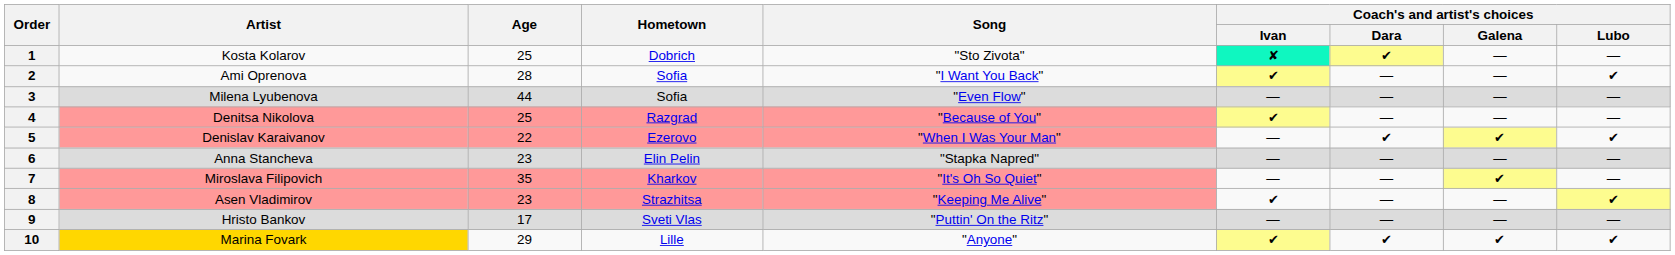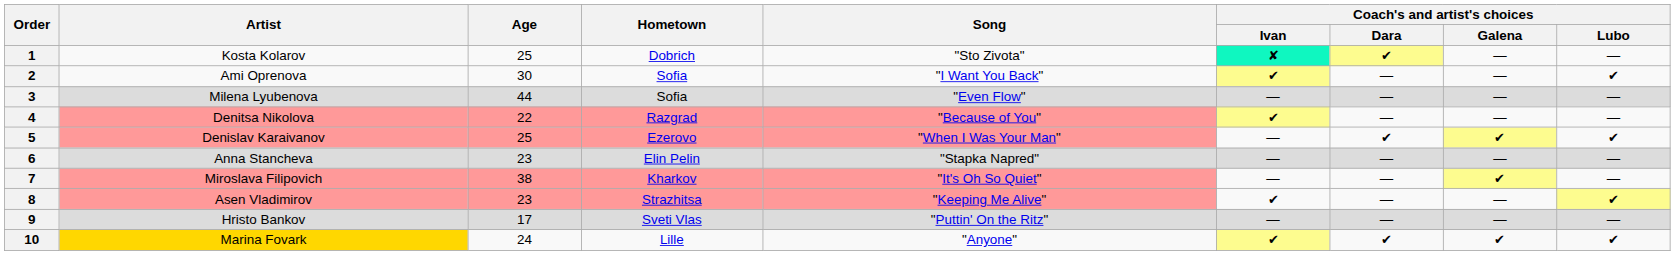 <table class="wikitable" style="text-align:center; line-height:17px; width:100%">
 <tr>
 <th rowspan="2" scope="col" style="width:02%">Order</th>
 <th rowspan="2" scope="col" style="width:18%">Artist</th>
 <th rowspan="2" scope="col" style="width:05%">Age</th>
 <th rowspan="2" scope="col" style="width:08%">Hometown</th>
 <th rowspan="2" scope="col" style="width:20%">Song</th>
 <th colspan="4" scope="col" style="width:20%">Coach's and artist's choices</th>
 </tr>
 <tr>
 <th style="width:05%">Ivan</th>
 <th style="width:05%">Dara</th>
 <th style="width:05%">Galena</th>
 <th style="width:05%">Lubo</th>
 </tr>
 <tr>
 <th>1</th>
 <td>Kosta Kolarov</td>
 <td>25</td>
 <td><a href='#'>Dobrich</a></td>
 <td>"Sto Zivota"</td>
 <td style="background:#0ff7c0">✘</td>
 <td style="background:#fdfc8f">✔</td>
 <td>—</td>
 <td>—</td>
 </tr>
 <tr>
 <th>2</th>
 <td>Ami Oprenova</td>
-<td>28</td>
+<td>30</td>
 <td><a href='#'>Sofia</a></td>
 <td>"<a href='#'>I Want You Back</a>"</td>
 <td style="background:#fdfc8f">✔</td>
 <td>—</td>
 <td>—</td>
 <td>✔</td>
 </tr>
 <tr style="background:#dcdcdc">
 <th>3</th>
 <td>Milena Lyubenova</td>
 <td>44</td>
 <td>Sofia</td>
 <td>"<a href='#'>Even Flow</a>"</td>
 <td>—</td>
 <td>—</td>
 <td>—</td>
 <td>—</td>
 </tr>
 <tr>
 <th>4</th>
 <td style="background:#FF9999">Denitsa Nikolova</td>
-<td style="background:#FF9999">25</td>
+<td style="background:#FF9999">22</td>
 <td style="background:#FF9999"><a href='#'>Razgrad</a></td>
 <td style="background:#FF9999">"<a href='#'>Because of You</a>"</td>
 <td style="background:#fdfc8f">✔</td>
 <td>—</td>
 <td>—</td>
 <td>—</td>
 </tr>
 <tr>
 <th>5</th>
 <td style="background:#FF9999">Denislav Karaivanov</td>
-<td style="background:#FF9999">22</td>
+<td style="background:#FF9999">25</td>
 <td style="background:#FF9999"><a href='#'>Ezerovo</a></td>
 <td style="background:#FF9999">"<a href='#'>When I Was Your Man</a>"</td>
 <td>—</td>
 <td>✔</td>
 <td style="background:#fdfc8f">✔</td>
 <td>✔</td>
 </tr>
 <tr style="background:#dcdcdc">
 <th>6</th>
 <td>Anna Stancheva</td>
 <td>23</td>
 <td><a href='#'>Elin Pelin</a></td>
 <td>"Stapka Napred"</td>
 <td>—</td>
 <td>—</td>
 <td>—</td>
 <td>—</td>
 </tr>
 <tr>
 <th>7</th>
 <td style="background:#FF9999">Miroslava Filipovich</td>
-<td style="background:#FF9999">35</td>
+<td style="background:#FF9999">38</td>
 <td style="background:#FF9999"> <a href='#'>Kharkov</a></td>
 <td style="background:#FF9999">"<a href='#'>It's Oh So Quiet</a>"</td>
 <td>—</td>
 <td>—</td>
 <td style="background:#fdfc8f">✔</td>
 <td>—</td>
 </tr>
 <tr>
 <th>8</th>
 <td style="background:#FF9999">Asen Vladimirov</td>
 <td style="background:#FF9999">23</td>
 <td style="background:#FF9999"><a href='#'>Strazhitsa</a></td>
 <td style="background:#FF9999">"<a href='#'>Keeping Me Alive</a>"</td>
 <td>✔</td>
 <td>—</td>
 <td>—</td>
 <td style="background:#fdfc8f">✔</td>
 </tr>
 <tr style="background:#dcdcdc">
 <th>9</th>
 <td>Hristo Bankov</td>
 <td>17</td>
 <td><a href='#'>Sveti Vlas</a></td>
 <td>"<a href='#'>Puttin' On the Ritz</a>"</td>
 <td>—</td>
 <td>—</td>
 <td>—</td>
 <td>—</td>
 </tr>
 <tr>
 <th>10</th>
 <td style="background: gold;">Marina Fovark</td>
-<td>29</td>
+<td>24</td>
 <td> <a href='#'>Lille</a></td>
 <td>"<a href='#'>Anyone</a>"</td>
 <td style="background:#fdfc8f">✔</td>
 <td>✔</td>
 <td>✔</td>
 <td>✔</td>
 </tr>
 </table>
